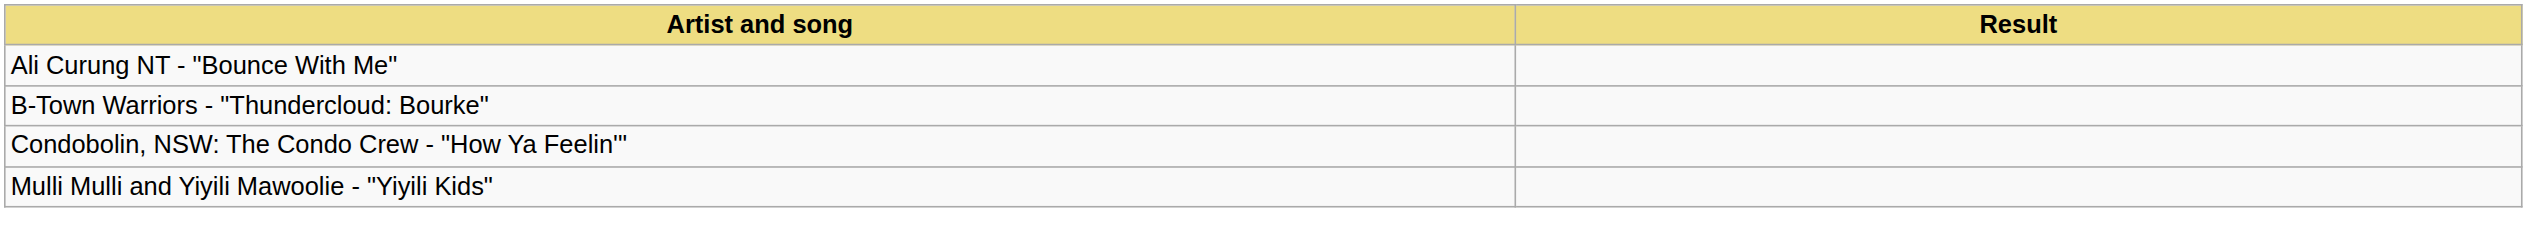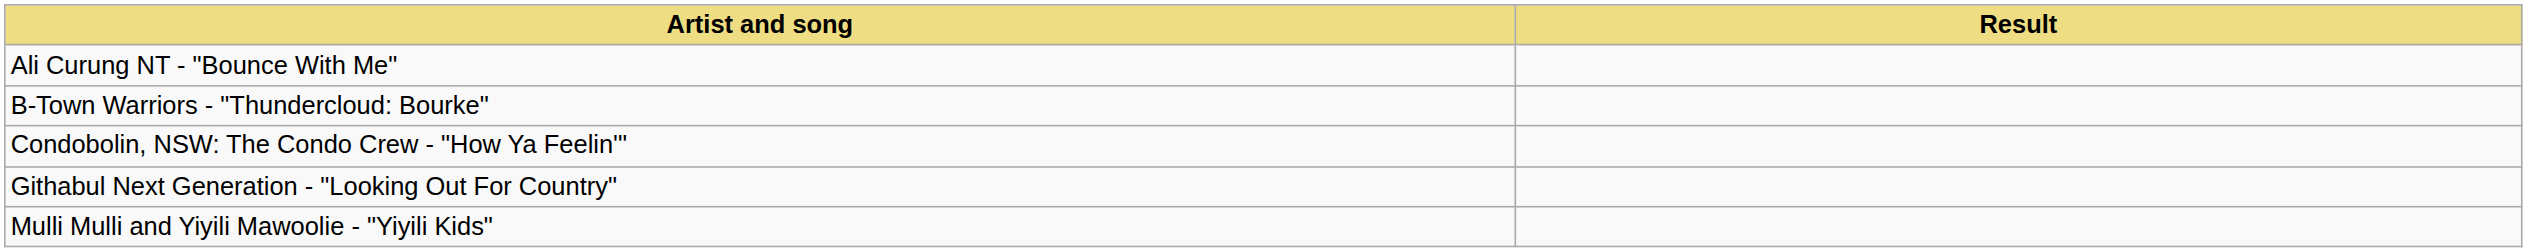 <table class="wikitable" width=100%>
 <tr>
 <th style="width:15%;background:#EEDD82;">Artist and song</th>
 <th style="width:10%;background:#EEDD82;">Result</th>
 </tr>
 <tr>
 <td>Ali Curung NT - "Bounce With Me"</td>
 <td></td>
 </tr>
 <tr>
 <td>B-Town Warriors - "Thundercloud: Bourke"</td>
 <td></td>
 </tr>
 <tr>
 <td>Condobolin, NSW: The Condo Crew - "How Ya Feelin'"</td>
 <td></td>
 </tr>
 <tr>
+<td>Githabul Next Generation - "Looking Out For Country"</td>
+<td></td>
+</tr>
+<tr>
 <td>Mulli Mulli and Yiyili Mawoolie - "Yiyili Kids"</td>
 <td></td>
 </tr>
 </table>
